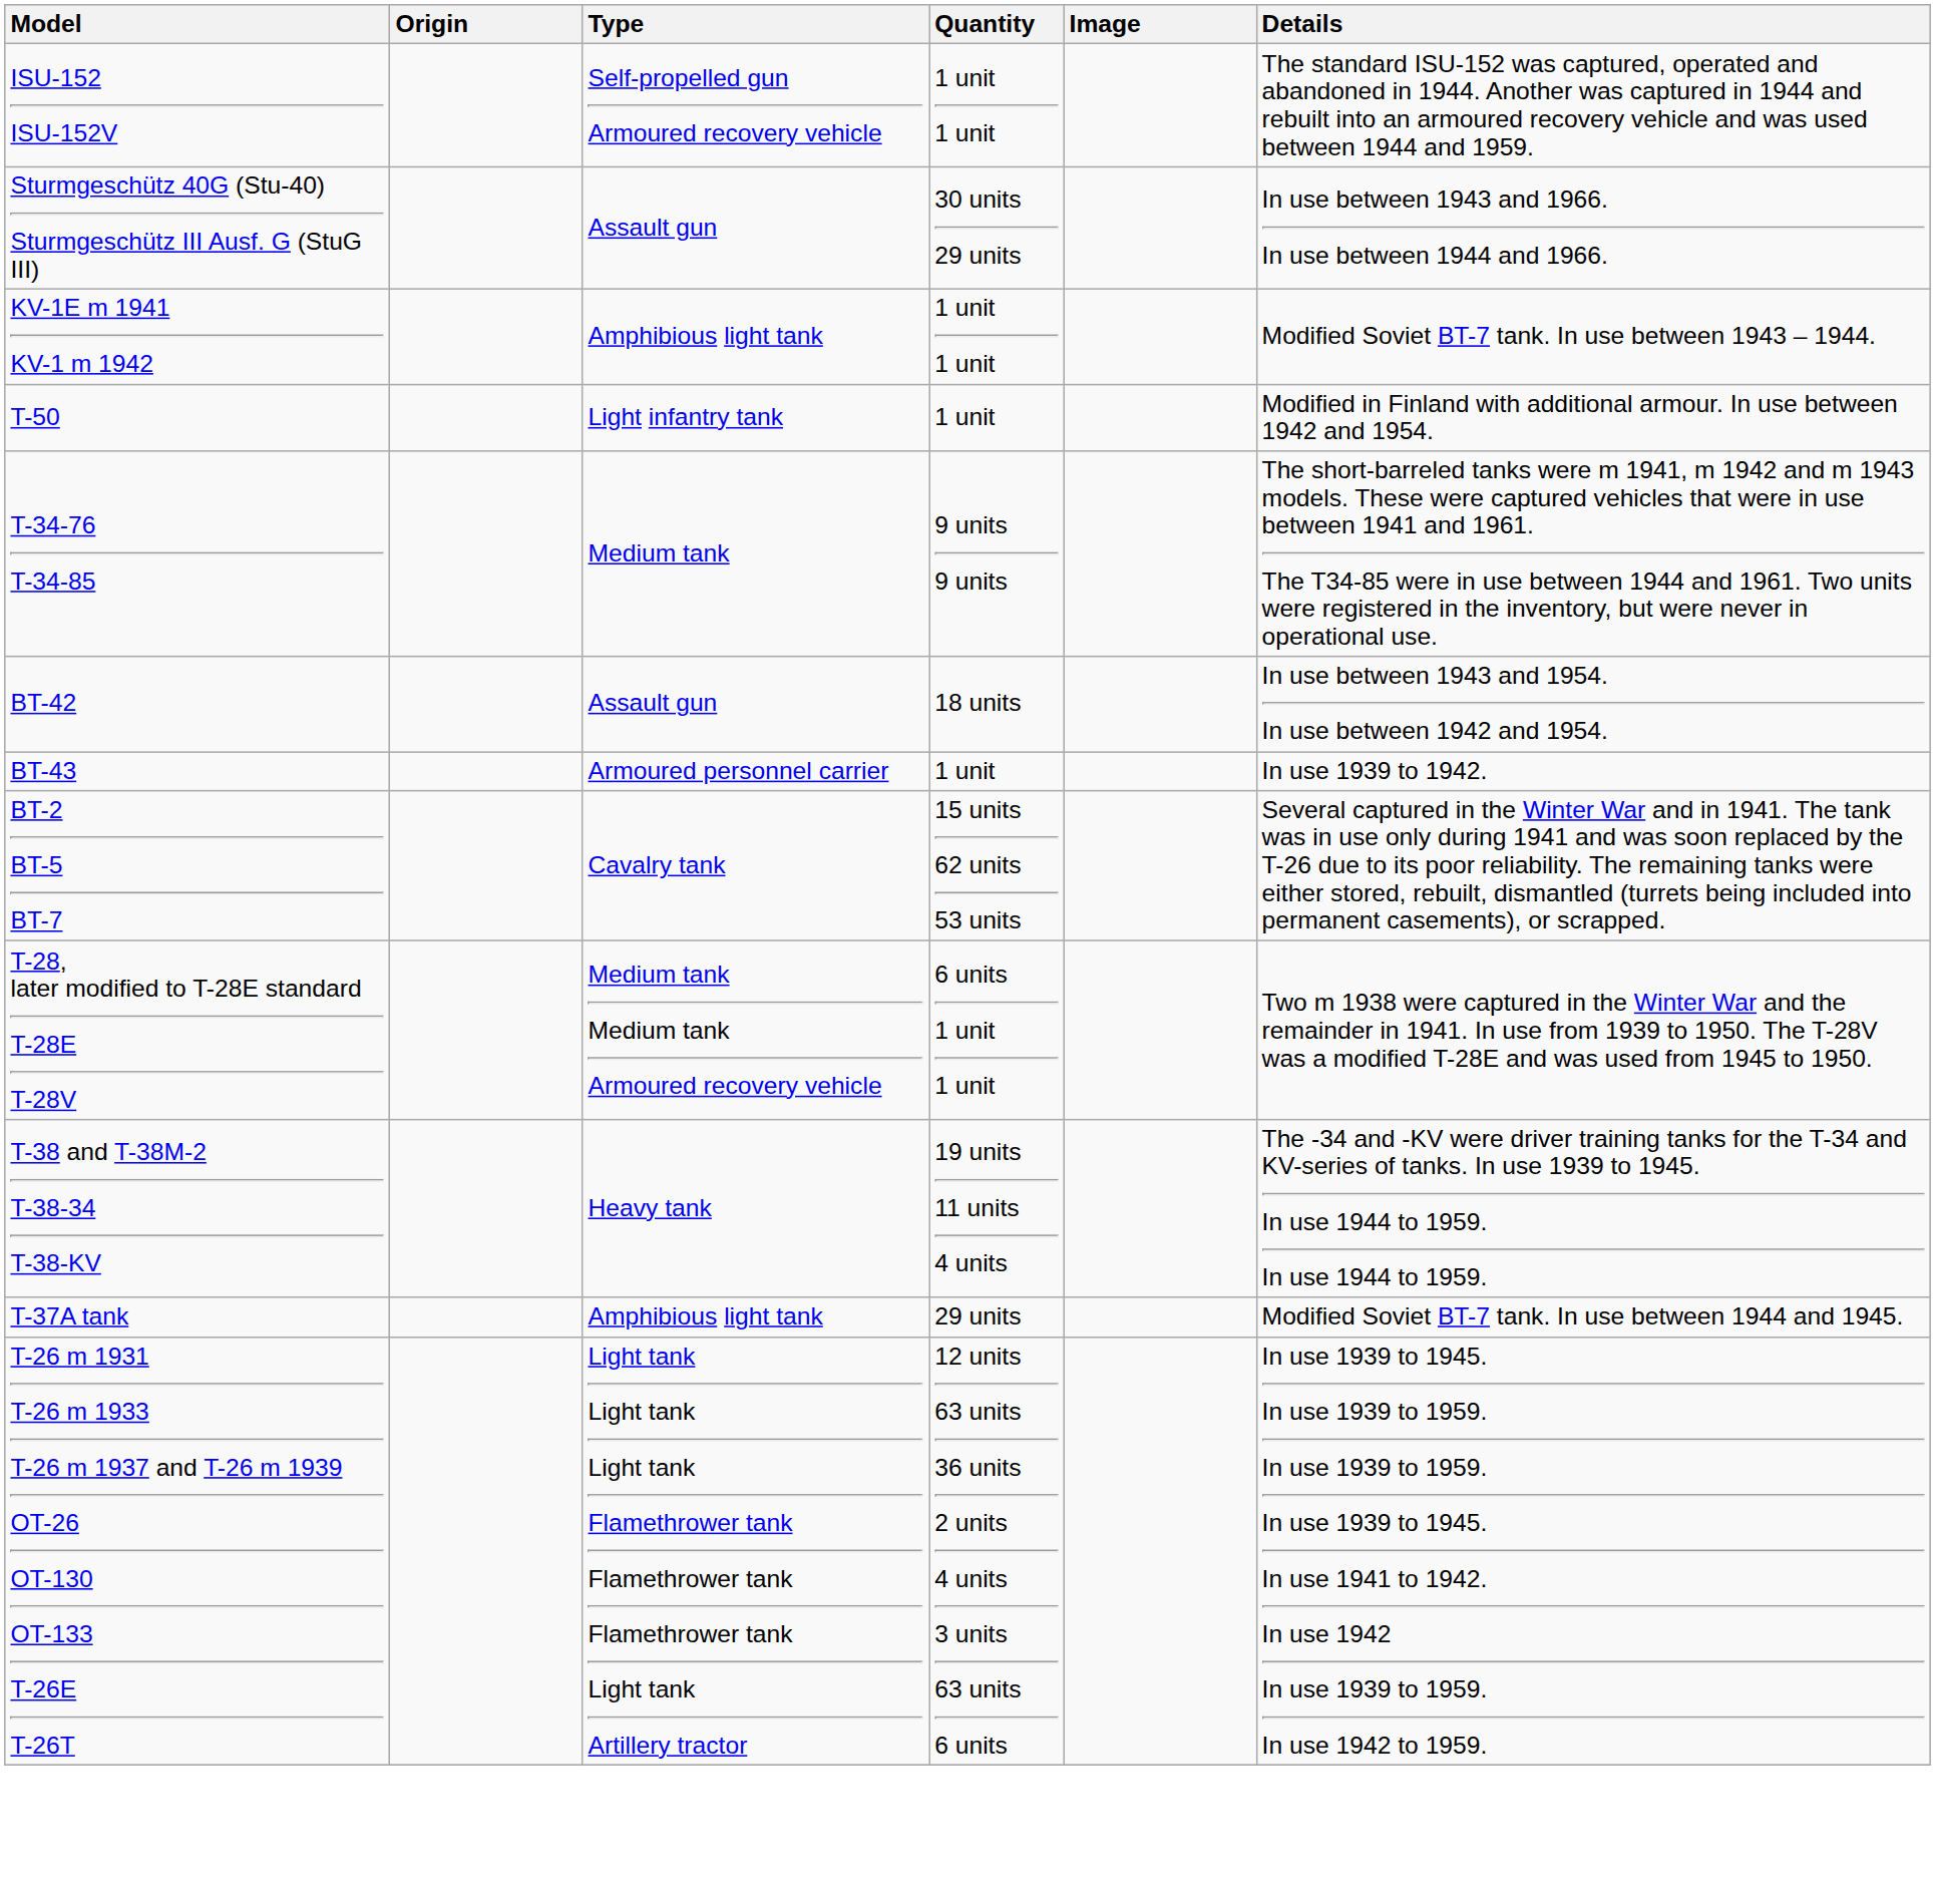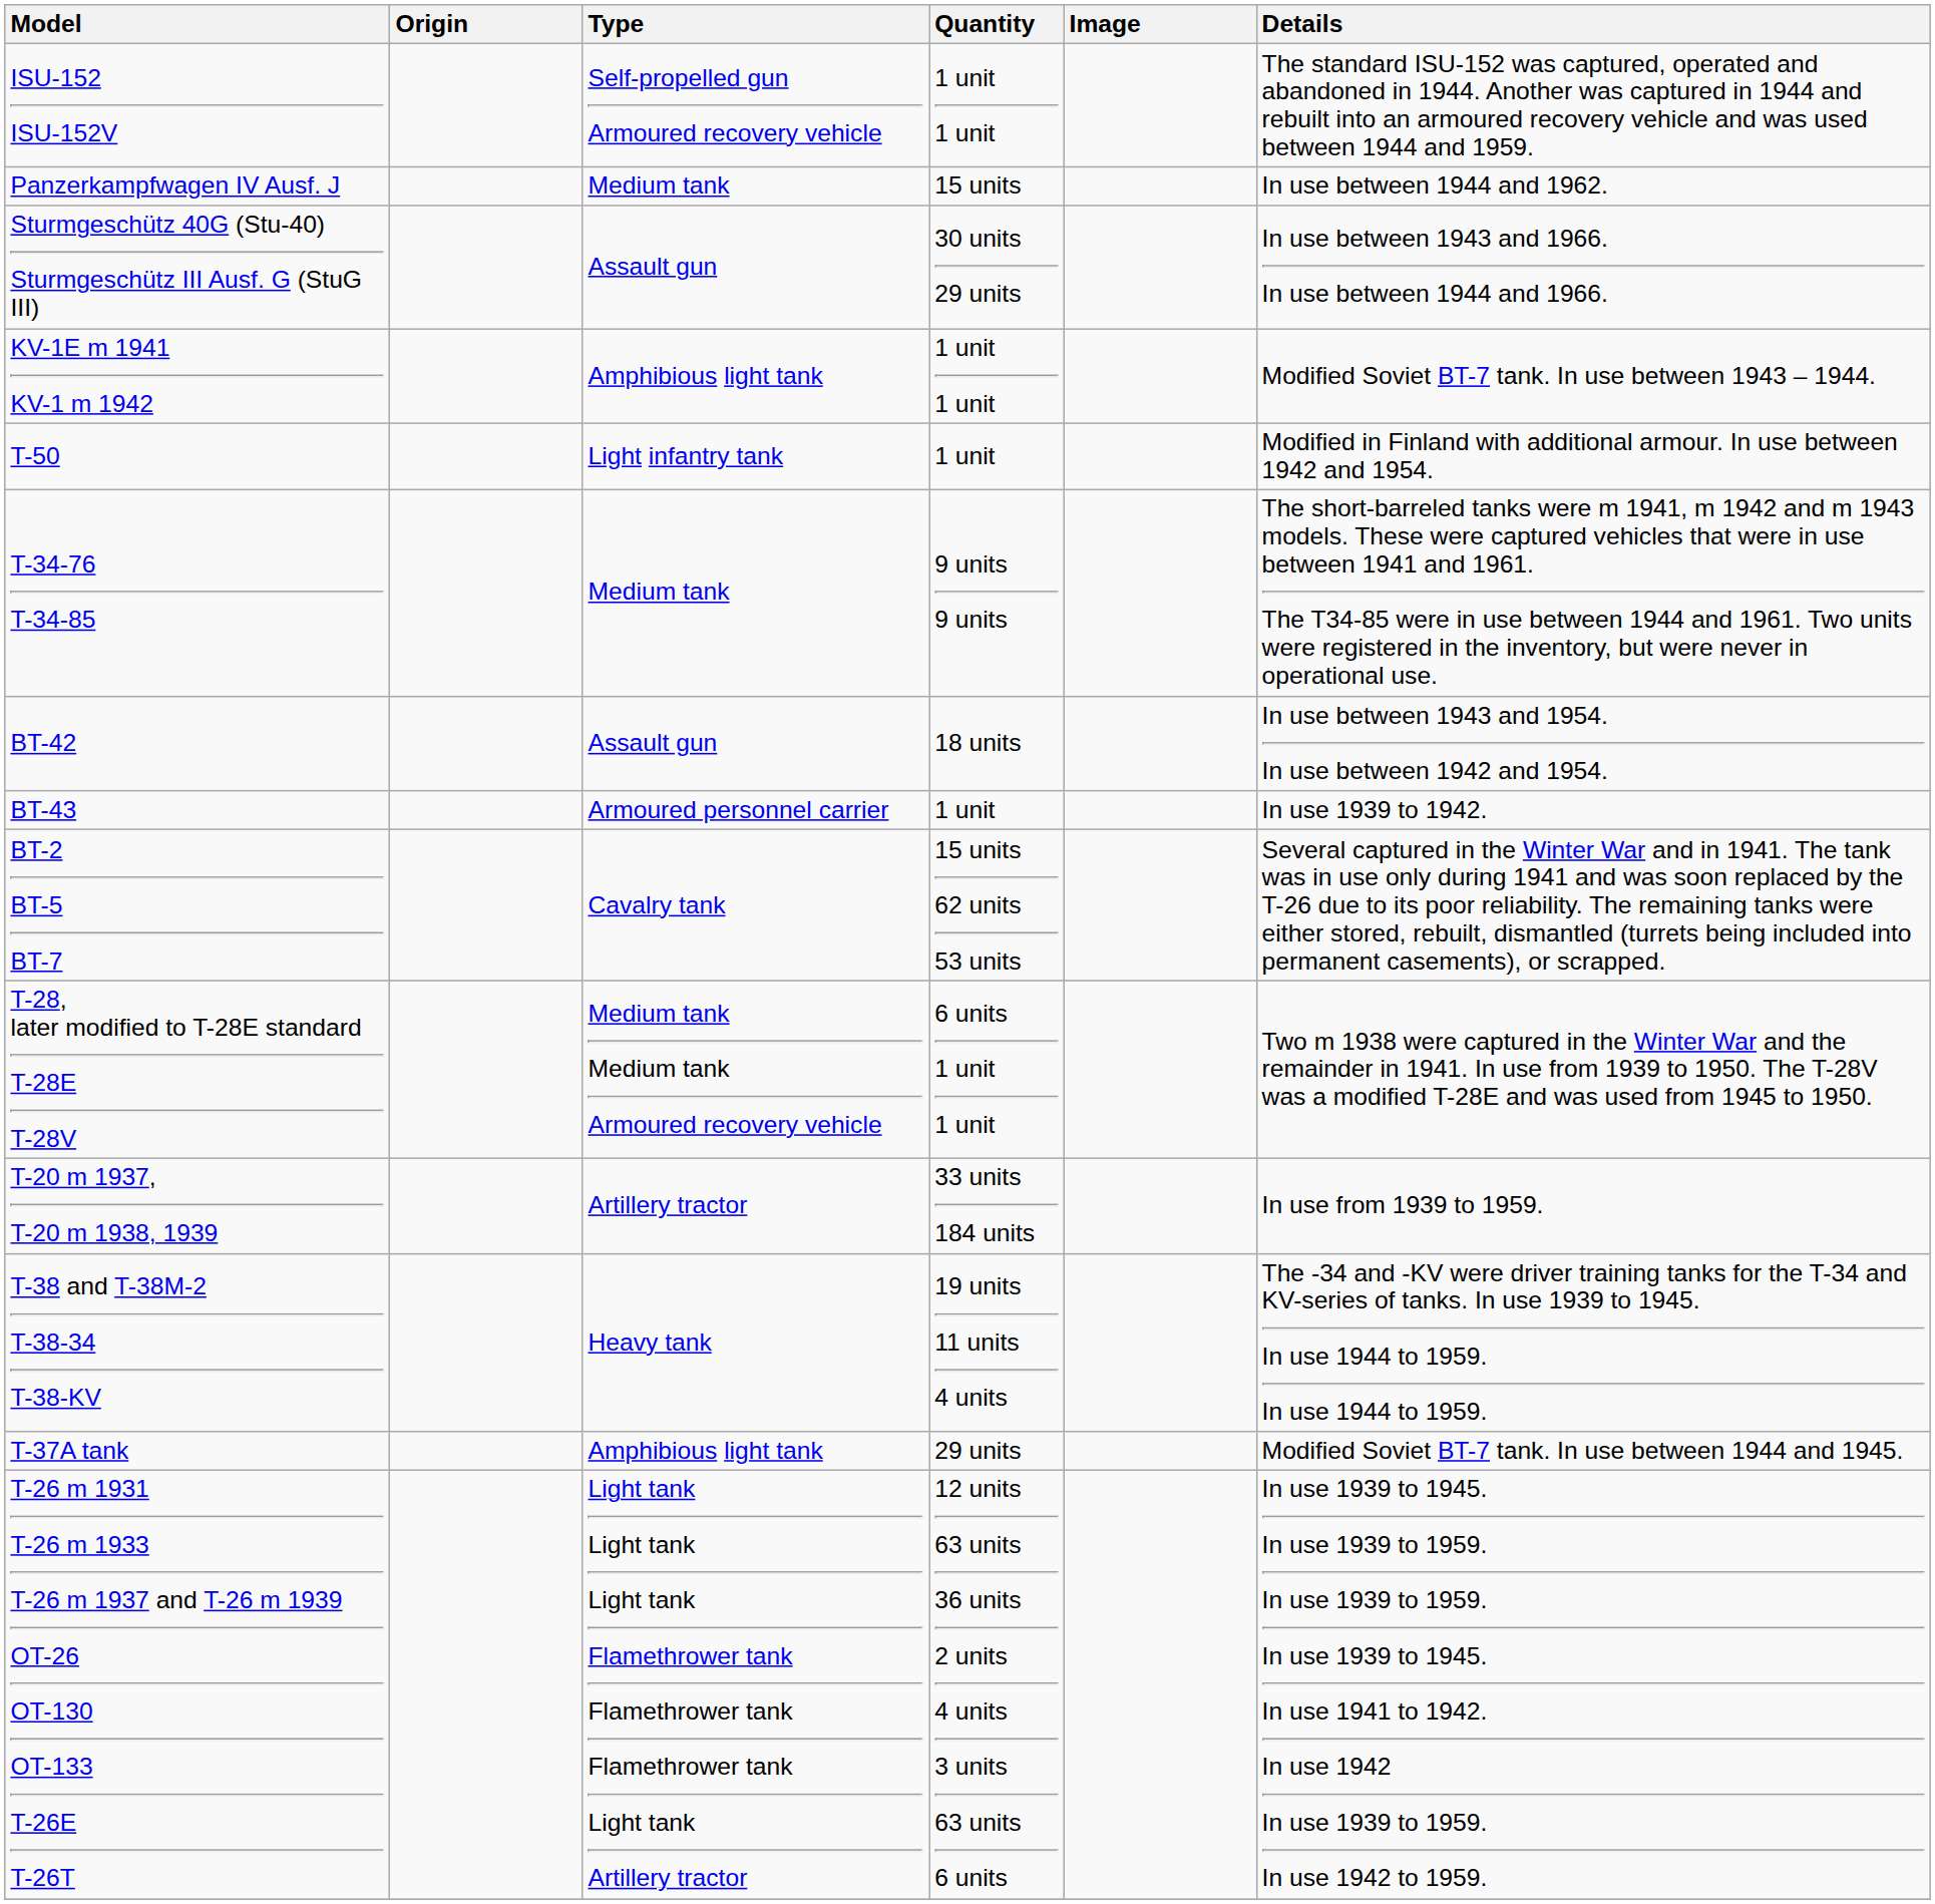 <table class="wikitable">
 <tr>
 <th style="text-align: left; width:20%;">Model</th>
 <th style="text-align: left; width:10%;">Origin</th>
 <th style="text-align: left; width:18%;">Type</th>
 <th style="text-align: left; width:7%;">Quantity</th>
 <th style="text-align: left; width:10%;">Image</th>
 <th style="text-align: left; width:35%;">Details</th>
 </tr>
 <tr>
 <td><a href='#'>ISU-152</a><hr><a href='#'>ISU-152V</a></td>
 <td></td>
 <td><a href='#'>Self-propelled gun </a><hr><a href='#'>Armoured recovery vehicle</a></td>
 <td>1 unit<hr>1 unit</td>
 <td></td>
 <td>The standard ISU-152 was captured, operated and abandoned in 1944. Another was captured in 1944 and rebuilt into an armoured recovery vehicle and was used between 1944 and 1959.</td>
+</tr>
+<tr>
+<td><a href='#'>Panzerkampfwagen IV Ausf. J</a></td>
+<td></td>
+<td><a href='#'>Medium tank</a></td>
+<td>15 units</td>
+<td></td>
+<td>In use between 1944 and 1962.</td>
 </tr>
 <tr>
 <td><a href='#'>Sturmgeschütz 40G</a> (Stu-40)<hr><a href='#'>Sturmgeschütz III Ausf. G</a> (StuG III)</td>
 <td></td>
 <td><a href='#'>Assault gun</a></td>
 <td>30 units<hr>29 units</td>
 <td></td>
 <td>In use between 1943 and 1966.<hr>In use between 1944 and 1966.</td>
 </tr>
 <tr>
 <td><a href='#'>KV-1E m 1941</a><hr><a href='#'>KV-1 m 1942</a></td>
 <td></td>
 <td><a href='#'>Amphibious</a> <a href='#'>light tank</a></td>
 <td>1 unit<hr>1 unit</td>
 <td></td>
 <td>Modified Soviet <a href='#'>BT-7</a> tank. In use between 1943 – 1944.</td>
 </tr>
 <tr>
 <td><a href='#'>T-50</a></td>
 <td></td>
 <td><a href='#'>Light</a> <a href='#'>infantry tank</a></td>
 <td>1 unit</td>
 <td></td>
 <td>Modified in Finland with additional armour. In use between 1942 and 1954.</td>
 </tr>
 <tr>
 <td><a href='#'>T-34-76</a><hr><a href='#'>T-34-85</a></td>
 <td></td>
 <td><a href='#'>Medium tank</a></td>
 <td>9 units<hr>9 units</td>
 <td></td>
 <td>The short-barreled tanks were m 1941, m 1942 and m 1943 models. These were captured vehicles that were in use between 1941 and 1961.<hr>The T34-85 were in use between 1944 and 1961. Two units were registered in the inventory, but were never in operational use.</td>
 </tr>
 <tr>
 <td><a href='#'>BT-42</a></td>
 <td></td>
 <td><a href='#'>Assault gun</a></td>
 <td>18 units</td>
 <td></td>
 <td>In use between 1943 and 1954.<hr>In use between 1942 and 1954.</td>
 </tr>
 <tr>
 <td><a href='#'>BT-43</a></td>
 <td></td>
 <td><a href='#'>Armoured personnel carrier</a></td>
 <td>1 unit</td>
 <td></td>
 <td>In use 1939 to 1942.</td>
 </tr>
 <tr>
 <td><a href='#'>BT-2</a><hr><a href='#'>BT-5</a><hr><a href='#'>BT-7</a></td>
 <td></td>
 <td><a href='#'>Cavalry tank</a></td>
 <td>15 units<hr>62 units<hr>53 units</td>
 <td></td>
 <td>Several captured in the <a href='#'>Winter War</a> and in 1941. The tank was in use only during 1941 and was soon replaced by the T-26 due to its poor reliability. The remaining tanks were either stored, rebuilt, dismantled (turrets being included into permanent casements), or scrapped.</td>
 </tr>
 <tr>
 <td><a href='#'>T-28</a>,<br>later modified to T-28E standard<hr><a href='#'>T-28E</a><hr><a href='#'>T-28V</a></td>
 <td></td>
 <td><a href='#'>Medium tank</a><hr>Medium tank<hr><a href='#'>Armoured recovery vehicle</a></td>
 <td>6 units<hr>1 unit<hr>1 unit</td>
 <td></td>
 <td>Two m 1938 were captured in the <a href='#'>Winter War</a> and the remainder in 1941. In use from 1939 to 1950. The T-28V was a modified T-28E and was used from 1945 to 1950.</td>
 </tr>
 <tr>
+<td><a href='#'>T-20 m 1937</a>,<hr><a href='#'>T-20 m 1938, 1939</a></td>
+<td></td>
+<td><a href='#'>Artillery tractor</a></td>
+<td>33 units<hr>184 units</td>
+<td></td>
+<td>In use from 1939 to 1959.</td>
+</tr>
+<tr>
 <td><a href='#'>T-38</a> and <a href='#'>T-38M-2</a><hr><a href='#'>T-38-34</a><hr><a href='#'>T-38-KV</a></td>
 <td></td>
 <td><a href='#'>Heavy tank</a></td>
 <td>19 units<hr>11 units<hr>4 units</td>
 <td></td>
 <td>The -34 and -KV were driver training tanks for the T-34 and KV-series of tanks. In use 1939 to 1945.<hr>In use 1944 to 1959.<hr>In use 1944 to 1959.</td>
 </tr>
 <tr>
 <td><a href='#'>T-37A tank</a></td>
 <td></td>
 <td><a href='#'>Amphibious</a> <a href='#'>light tank</a></td>
 <td>29 units</td>
 <td></td>
 <td>Modified Soviet <a href='#'>BT-7</a> tank. In use between 1944 and 1945.</td>
 </tr>
 <tr>
 <td><a href='#'>T-26 m 1931</a><hr><a href='#'>T-26 m 1933</a><hr><a href='#'>T-26 m 1937</a> and <a href='#'>T-26 m 1939</a><hr><a href='#'>OT-26</a><hr><a href='#'>OT-130</a><hr><a href='#'>OT-133</a><hr><a href='#'>T-26E</a><hr><a href='#'>T-26T</a></td>
 <td></td>
 <td><a href='#'>Light tank</a><hr>Light tank<hr>Light tank<hr><a href='#'>Flamethrower tank</a><hr>Flamethrower tank<hr>Flamethrower tank<hr>Light tank<hr><a href='#'>Artillery tractor</a></td>
 <td>12 units<hr>63 units<hr>36 units<hr>2 units<hr>4 units<hr>3 units<hr>63 units<hr>6 units</td>
 <td></td>
 <td>In use 1939 to 1945.<hr>In use 1939 to 1959.<hr>In use 1939 to 1959.<hr>In use 1939 to 1945.<hr>In use 1941 to 1942.<hr>In use 1942<hr>In use 1939 to 1959.<hr>In use 1942 to 1959.</td>
 </tr>
 <tr>
 </tr>
 </table>
